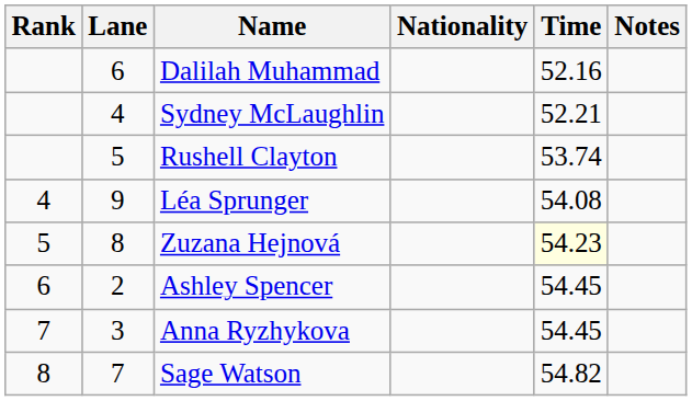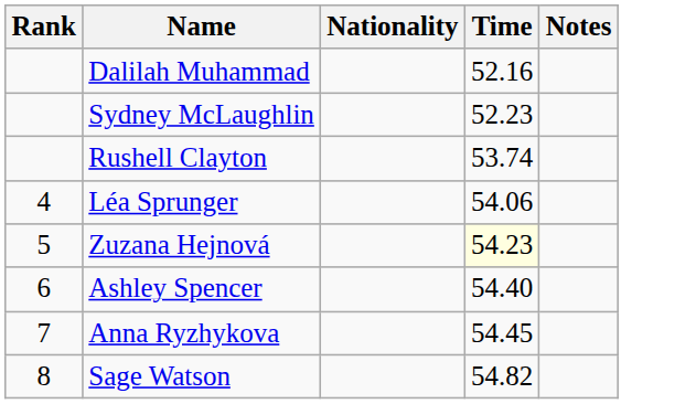 <table class="wikitable sortable" style="text-align:center">
 <tr>
 <th>Rank</th>
-<th>Lane</th>
 <th>Name</th>
 <th>Nationality</th>
 <th>Time</th>
 <th>Notes</th>
 </tr>
 <tr>
 <td></td>
-<td>6</td>
 <td align=left><a href='#'>Dalilah Muhammad</a></td>
 <td align=left></td>
 <td>52.16</td>
 <td><strong></strong></td>
 </tr>
 <tr>
 <td></td>
-<td>4</td>
 <td align=left><a href='#'>Sydney McLaughlin</a></td>
 <td align=left></td>
-<td>52.21</td>
+<td>52.23</td>
 <td></td>
 </tr>
 <tr>
 <td></td>
-<td>5</td>
 <td align=left><a href='#'>Rushell Clayton</a></td>
 <td align=left></td>
 <td>53.74</td>
 <td></td>
 </tr>
 <tr>
 <td>4</td>
-<td>9</td>
 <td align=left><a href='#'>Léa Sprunger</a></td>
 <td align=left></td>
-<td>54.08</td>
+<td>54.06</td>
 <td><strong></strong></td>
 </tr>
 <tr>
 <td>5</td>
-<td>8</td>
 <td align=left><a href='#'>Zuzana Hejnová</a></td>
 <td align=left></td>
 <td style="background: lightyellow;">54.23</td>
 <td></td>
 </tr>
 <tr>
 <td>6</td>
-<td>2</td>
 <td align=left><a href='#'>Ashley Spencer</a></td>
 <td align=left></td>
-<td>54.45</td>
+<td>54.40</td>
 <td></td>
 </tr>
 <tr>
 <td>7</td>
-<td>3</td>
 <td align=left><a href='#'>Anna Ryzhykova</a></td>
 <td align=left></td>
 <td>54.45</td>
 <td></td>
 </tr>
 <tr>
 <td>8</td>
-<td>7</td>
 <td align=left><a href='#'>Sage Watson</a></td>
 <td align=left></td>
 <td>54.82</td>
 <td></td>
 </tr>
 </table>
